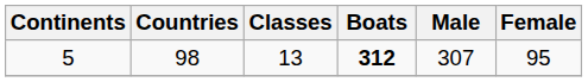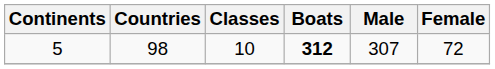 <table class="wikitable">
 <tr>
 <th width=50>Continents</th>
 <th width=50>Countries</th>
 <th width=50>Classes</th>
 <th width=50>Boats</th>
 <th width=50>Male</th>
 <th width=50>Female</th>
 </tr>
 <tr>
 <td align="center">5</td>
 <td align="center">98</td>
-<td align="center">13</td>
+<td align="center">10</td>
 <td align="center"><strong>312</strong></td>
 <td align="center">307</td>
-<td align="center">95</td>
+<td align="center">72</td>
 </tr>
 <tr>
 </tr>
 </table>
